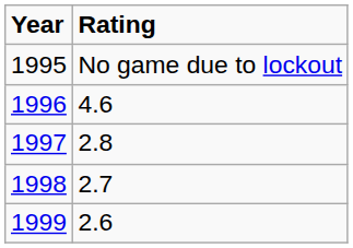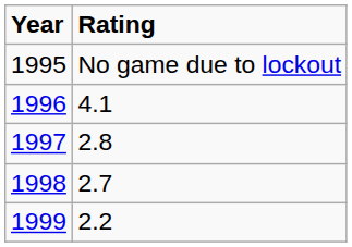 <table class=wikitable>
 <tr>
 <td><strong>Year</strong></td>
 <td><strong>Rating</strong></td>
 </tr>
 <tr>
 <td>1995</td>
 <td>No game due to <a href='#'>lockout</a></td>
 </tr>
 <tr>
 <td><a href='#'>1996</a></td>
-<td>4.6</td>
+<td>4.1</td>
 </tr>
 <tr>
 <td><a href='#'>1997</a></td>
 <td>2.8</td>
 </tr>
 <tr>
 <td><a href='#'>1998</a></td>
 <td>2.7</td>
 </tr>
 <tr>
 <td><a href='#'>1999</a></td>
-<td>2.6</td>
+<td>2.2</td>
 </tr>
 </table>
